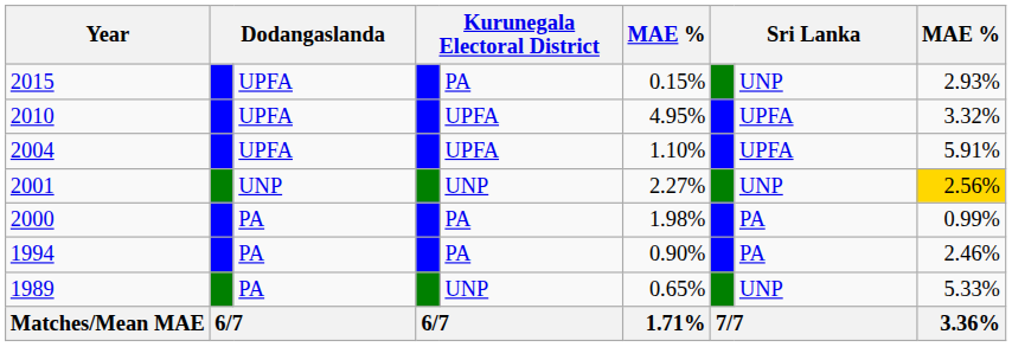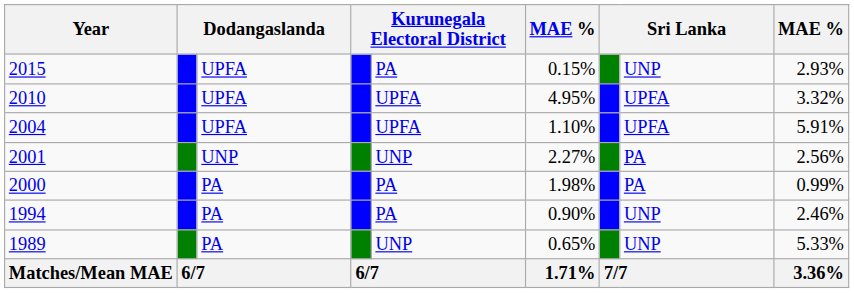 <table class="wikitable">
 <tr>
 <th>Year</th>
 <th colspan="2" width="144px">Dodangaslanda</th>
 <th colspan="2" width="144px"><a href='#'>Kurunegala Electoral District</a></th>
 <th><a href='#'>MAE</a> %</th>
 <th colspan="2" width="144px">Sri Lanka</th>
 <th>MAE %</th>
 </tr>
 <tr>
 <td><a href='#'>2015</a></td>
 <td style="background-color:blue;" width="10px"></td>
 <td style="text-align:left;"><a href='#'>UPFA</a></td>
 <td style="background-color:blue;" width="10px"></td>
 <td style="text-align:left;"><a href='#'>PA</a></td>
 <td style="text-align:right;">0.15%</td>
 <td style="background-color:green;" width="10px"></td>
 <td style="text-align:left;"><a href='#'>UNP</a></td>
 <td style="text-align:right;">2.93%</td>
 </tr>
 <tr>
 <td><a href='#'>2010</a></td>
 <td style="background-color:blue;" width="10px"></td>
 <td style="text-align:left;"><a href='#'>UPFA</a></td>
 <td style="background-color:blue;" width="10px"></td>
 <td style="text-align:left;"><a href='#'>UPFA</a></td>
 <td style="text-align:right;">4.95%</td>
 <td style="background-color:blue;" width="10px"></td>
 <td style="text-align:left;"><a href='#'>UPFA</a></td>
 <td style="text-align:right;">3.32%</td>
 </tr>
 <tr>
 <td><a href='#'>2004</a></td>
 <td style="background-color:blue;" width="10px"></td>
 <td style="text-align:left;"><a href='#'>UPFA</a></td>
 <td style="background-color:blue;" width="10px"></td>
 <td style="text-align:left;"><a href='#'>UPFA</a></td>
 <td style="text-align:right;">1.10%</td>
 <td style="background-color:blue;" width="10px"></td>
 <td style="text-align:left;"><a href='#'>UPFA</a></td>
 <td style="text-align:right;">5.91%</td>
 </tr>
 <tr>
 <td><a href='#'>2001</a></td>
 <td style="background-color:green;" width="10px"></td>
 <td style="text-align:left;"><a href='#'>UNP</a></td>
 <td style="background-color:green;" width="10px"></td>
 <td style="text-align:left;"><a href='#'>UNP</a></td>
 <td style="text-align:right;">2.27%</td>
 <td style="background-color:green;" width="10px"></td>
-<td style="text-align:left;"><a href='#'>UNP</a></td>
-<td style="background: gold; text-align:right;">2.56%</td>
+<td style="text-align:left;"><a href='#'>PA</a></td>
+<td style="text-align:right;">2.56%</td>
 </tr>
 <tr>
 <td><a href='#'>2000</a></td>
 <td style="background-color:blue;" width="10px"></td>
 <td style="text-align:left;"><a href='#'>PA</a></td>
 <td style="background-color:blue;" width="10px"></td>
 <td style="text-align:left;"><a href='#'>PA</a></td>
 <td style="text-align:right;">1.98%</td>
 <td style="background-color:blue;" width="10px"></td>
 <td style="text-align:left;"><a href='#'>PA</a></td>
 <td style="text-align:right;">0.99%</td>
 </tr>
 <tr>
 <td><a href='#'>1994</a></td>
 <td style="background-color:blue;" width="10px"></td>
 <td style="text-align:left;"><a href='#'>PA</a></td>
 <td style="background-color:blue;" width="10px"></td>
 <td style="text-align:left;"><a href='#'>PA</a></td>
 <td style="text-align:right;">0.90%</td>
 <td style="background-color:blue;" width="10px"></td>
-<td style="text-align:left;"><a href='#'>PA</a></td>
+<td style="text-align:left;"><a href='#'>UNP</a></td>
 <td style="text-align:right;">2.46%</td>
 </tr>
 <tr>
 <td><a href='#'>1989</a></td>
 <td style="background-color:green;" width="10px"></td>
 <td style="text-align:left;"><a href='#'>PA</a></td>
 <td style="background-color:green;" width="10px"></td>
 <td style="text-align:left;"><a href='#'>UNP</a></td>
 <td style="text-align:right;">0.65%</td>
 <td style="background-color:green;" width="10px"></td>
 <td style="text-align:left;"><a href='#'>UNP</a></td>
 <td style="text-align:right;">5.33%</td>
 </tr>
 <tr>
 <th>Matches/Mean MAE</th>
 <th style="text-align:left;"colspan="2" width="144px">6/7</th>
 <th style="text-align:left;"colspan="2" width="144px">6/7</th>
 <th style="text-align:right;">1.71%</th>
 <th style="text-align:left;"colspan="2" width="144px">7/7</th>
 <th style="text-align:right;">3.36%</th>
 </tr>
 </table>
